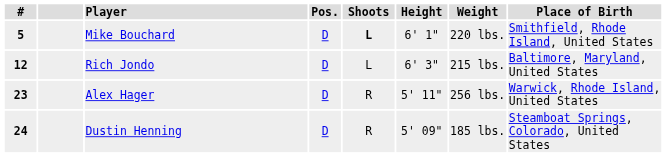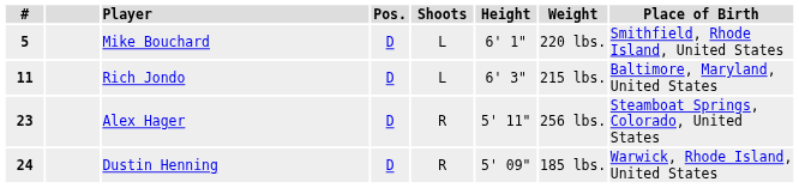 <table width=750>
 <tr>
 <th colspan=8></th>
 </tr>
 <tr style="background:#ddd;">
 <th width=5%>#</th>
 <th width=7%></th>
 <td align=left!! style="width:35%;"><strong>Player</strong></td>
 <th width=5%><strong>Pos.</strong></th>
 <th width=8%><strong>Shoots</strong></th>
 <th width=8%><strong>Height</strong></th>
 <th width=8%><strong>Weight</strong></th>
 <th width=37%>Place of Birth</th>
 </tr>
 <tr style="background:#eee;">
 <td align=center><strong>5</strong></td>
 <td align=center></td>
 <td><a href='#'>Mike Bouchard</a></td>
 <td align=center><a href='#'>D</a></td>
-<td align=center><strong>L</strong></td>
+<td align=center>L</td>
 <td align=center>6' 1"</td>
 <td align=center>220 lbs.</td>
 <td><a href='#'>Smithfield</a>, <a href='#'>Rhode Island</a>, United States</td>
 </tr>
 <tr style="background:#eee;">
-<td align=center><strong>12</strong></td>
+<td align=center><strong>11</strong></td>
 <td align=center></td>
 <td><a href='#'>Rich Jondo</a></td>
 <td align=center><a href='#'>D</a></td>
 <td align=center>L</td>
 <td align=center>6' 3"</td>
 <td align=center>215 lbs.</td>
 <td><a href='#'>Baltimore</a>, <a href='#'>Maryland</a>, United States</td>
 </tr>
 <tr style="background:#eee;">
 <td align=center><strong>23</strong></td>
 <td align=center></td>
 <td><a href='#'>Alex Hager</a></td>
 <td align=center><a href='#'>D</a></td>
 <td align=center>R</td>
 <td align=center>5' 11"</td>
 <td align=center>256 lbs.</td>
-<td><a href='#'>Warwick</a>, <a href='#'>Rhode Island</a>, United States</td>
+<td><a href='#'>Steamboat Springs</a>, <a href='#'>Colorado</a>, United States</td>
 </tr>
 <tr style="background:#eee;">
 <td align=center><strong>24</strong></td>
 <td align=center></td>
 <td><a href='#'>Dustin Henning</a></td>
 <td align=center><a href='#'>D</a></td>
 <td align=center>R</td>
 <td align=center>5' 09"</td>
 <td align=center>185 lbs.</td>
-<td><a href='#'>Steamboat Springs</a>, <a href='#'>Colorado</a>, United States</td>
+<td><a href='#'>Warwick</a>, <a href='#'>Rhode Island</a>, United States</td>
 </tr>
 </table>
